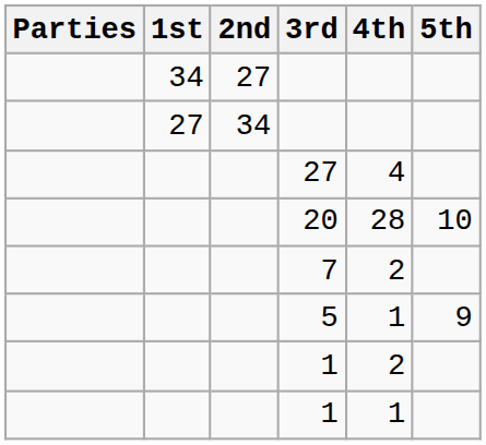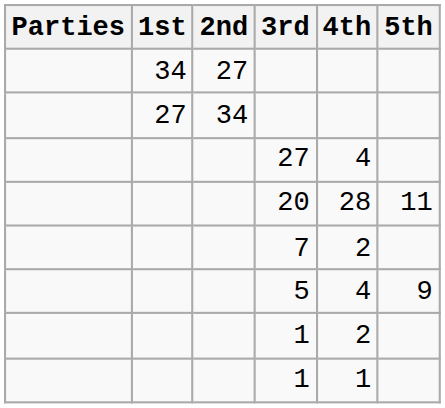 <table class="wikitable" style="text-align:right;">
 <tr>
 <th style="text-align:left;">Parties</th>
 <th>1st</th>
 <th>2nd</th>
 <th>3rd</th>
 <th>4th</th>
 <th>5th</th>
 </tr>
 <tr>
 <td style="text-align:left;"></td>
 <td>34</td>
 <td>27</td>
 <td></td>
 <td></td>
 <td></td>
 </tr>
 <tr>
 <td style="text-align:left;"></td>
 <td>27</td>
 <td>34</td>
 <td></td>
 <td></td>
 <td></td>
 </tr>
 <tr>
 <td style="text-align:left;"></td>
 <td></td>
 <td></td>
 <td>27</td>
 <td>4</td>
 <td></td>
 </tr>
 <tr>
 <td style="text-align:left;"></td>
 <td></td>
 <td></td>
 <td>20</td>
 <td>28</td>
-<td>10</td>
+<td>11</td>
 </tr>
 <tr>
 <td style="text-align:left;"></td>
 <td></td>
 <td></td>
 <td>7</td>
 <td>2</td>
 <td></td>
 </tr>
 <tr>
 <td style="text-align:left;"></td>
 <td></td>
 <td></td>
 <td>5</td>
-<td>1</td>
+<td>4</td>
 <td>9</td>
 </tr>
 <tr>
 <td style="text-align:left;"></td>
 <td></td>
 <td></td>
 <td>1</td>
 <td>2</td>
 <td></td>
 </tr>
 <tr>
 <td style="text-align:left;"></td>
 <td></td>
 <td></td>
 <td>1</td>
 <td>1</td>
 <td></td>
 </tr>
 </table>
